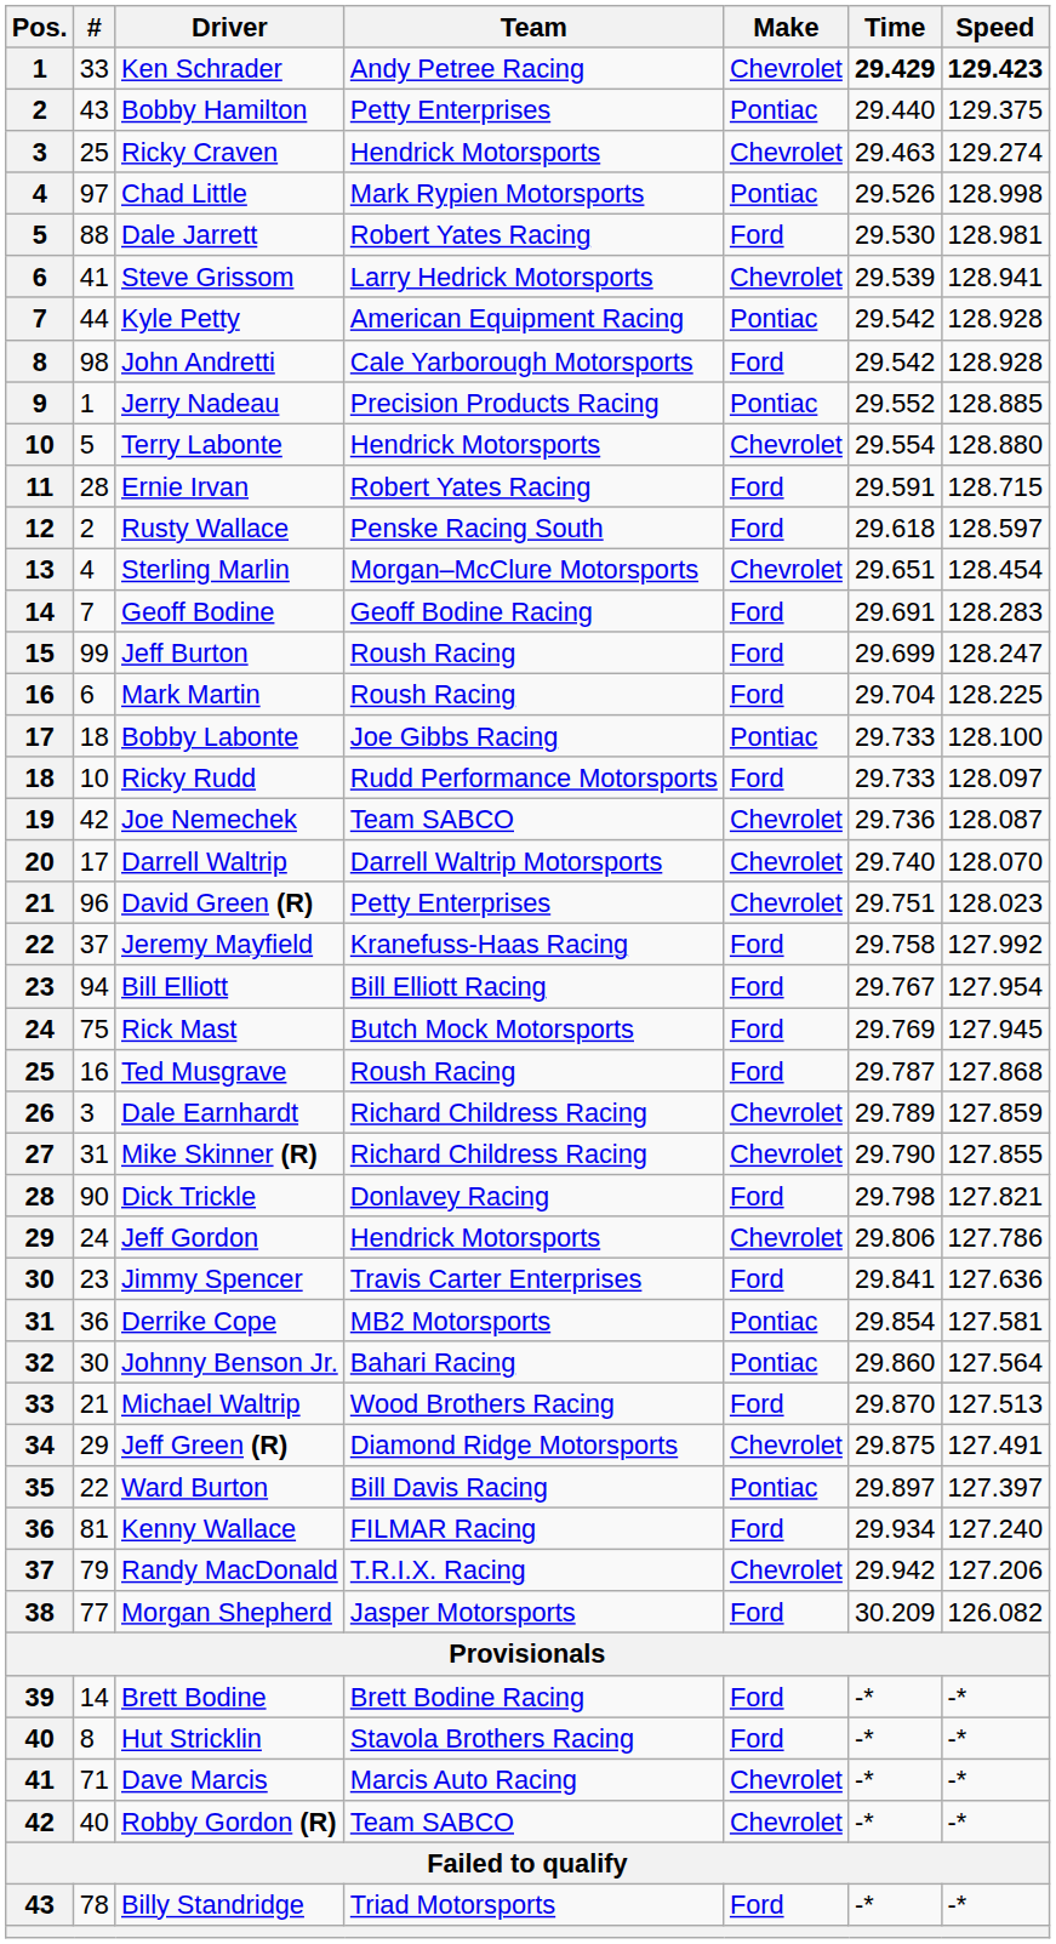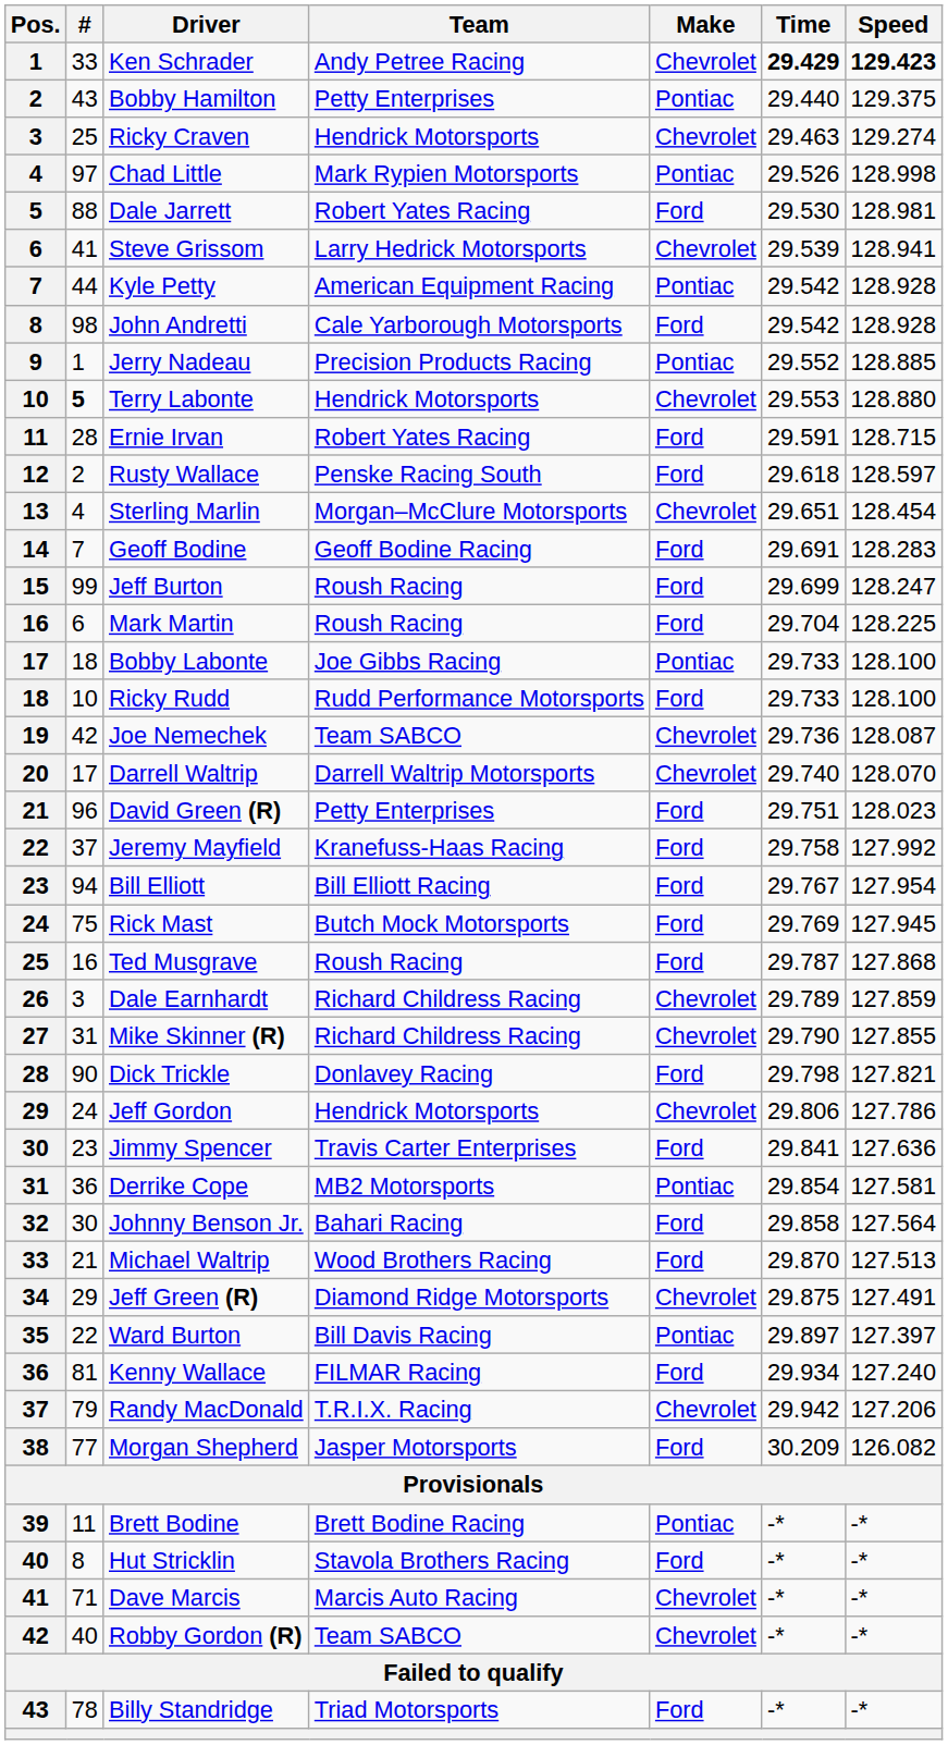 <table class="wikitable" style="font-size:95%">
 <tr>
 <th>Pos.</th>
 <th>#</th>
 <th>Driver</th>
 <th>Team</th>
 <th>Make</th>
 <th>Time</th>
 <th>Speed</th>
 </tr>
 <tr>
 <th>1</th>
 <td>33</td>
 <td><a href='#'>Ken Schrader</a></td>
 <td><a href='#'>Andy Petree Racing</a></td>
 <td><a href='#'>Chevrolet</a></td>
 <td><strong>29.429</strong></td>
 <td><strong>129.423</strong></td>
 </tr>
 <tr>
 <th>2</th>
 <td>43</td>
 <td><a href='#'>Bobby Hamilton</a></td>
 <td><a href='#'>Petty Enterprises</a></td>
 <td><a href='#'>Pontiac</a></td>
 <td>29.440</td>
 <td>129.375</td>
 </tr>
 <tr>
 <th>3</th>
 <td>25</td>
 <td><a href='#'>Ricky Craven</a></td>
 <td><a href='#'>Hendrick Motorsports</a></td>
 <td><a href='#'>Chevrolet</a></td>
 <td>29.463</td>
 <td>129.274</td>
 </tr>
 <tr>
 <th>4</th>
 <td>97</td>
 <td><a href='#'>Chad Little</a></td>
 <td><a href='#'>Mark Rypien Motorsports</a></td>
 <td><a href='#'>Pontiac</a></td>
 <td>29.526</td>
 <td>128.998</td>
 </tr>
 <tr>
 <th>5</th>
 <td>88</td>
 <td><a href='#'>Dale Jarrett</a></td>
 <td><a href='#'>Robert Yates Racing</a></td>
 <td><a href='#'>Ford</a></td>
 <td>29.530</td>
 <td>128.981</td>
 </tr>
 <tr>
 <th>6</th>
 <td>41</td>
 <td><a href='#'>Steve Grissom</a></td>
 <td><a href='#'>Larry Hedrick Motorsports</a></td>
 <td><a href='#'>Chevrolet</a></td>
 <td>29.539</td>
 <td>128.941</td>
 </tr>
 <tr>
 <th>7</th>
 <td>44</td>
 <td><a href='#'>Kyle Petty</a></td>
 <td><a href='#'>American Equipment Racing</a></td>
 <td><a href='#'>Pontiac</a></td>
 <td>29.542</td>
 <td>128.928</td>
 </tr>
 <tr>
 <th>8</th>
 <td>98</td>
 <td><a href='#'>John Andretti</a></td>
 <td><a href='#'>Cale Yarborough Motorsports</a></td>
 <td><a href='#'>Ford</a></td>
 <td>29.542</td>
 <td>128.928</td>
 </tr>
 <tr>
 <th>9</th>
 <td>1</td>
 <td><a href='#'>Jerry Nadeau</a></td>
 <td><a href='#'>Precision Products Racing</a></td>
 <td><a href='#'>Pontiac</a></td>
 <td>29.552</td>
 <td>128.885</td>
 </tr>
 <tr>
 <th>10</th>
-<td>5</td>
+<td><strong>5</strong></td>
 <td><a href='#'>Terry Labonte</a></td>
 <td><a href='#'>Hendrick Motorsports</a></td>
 <td><a href='#'>Chevrolet</a></td>
-<td>29.554</td>
+<td>29.553</td>
 <td>128.880</td>
 </tr>
 <tr>
 <th>11</th>
 <td>28</td>
 <td><a href='#'>Ernie Irvan</a></td>
 <td><a href='#'>Robert Yates Racing</a></td>
 <td><a href='#'>Ford</a></td>
 <td>29.591</td>
 <td>128.715</td>
 </tr>
 <tr>
 <th>12</th>
 <td>2</td>
 <td><a href='#'>Rusty Wallace</a></td>
 <td><a href='#'>Penske Racing South</a></td>
 <td><a href='#'>Ford</a></td>
 <td>29.618</td>
 <td>128.597</td>
 </tr>
 <tr>
 <th>13</th>
 <td>4</td>
 <td><a href='#'>Sterling Marlin</a></td>
 <td><a href='#'>Morgan–McClure Motorsports</a></td>
 <td><a href='#'>Chevrolet</a></td>
 <td>29.651</td>
 <td>128.454</td>
 </tr>
 <tr>
 <th>14</th>
 <td>7</td>
 <td><a href='#'>Geoff Bodine</a></td>
 <td><a href='#'>Geoff Bodine Racing</a></td>
 <td><a href='#'>Ford</a></td>
 <td>29.691</td>
 <td>128.283</td>
 </tr>
 <tr>
 <th>15</th>
 <td>99</td>
 <td><a href='#'>Jeff Burton</a></td>
 <td><a href='#'>Roush Racing</a></td>
 <td><a href='#'>Ford</a></td>
 <td>29.699</td>
 <td>128.247</td>
 </tr>
 <tr>
 <th>16</th>
 <td>6</td>
 <td><a href='#'>Mark Martin</a></td>
 <td><a href='#'>Roush Racing</a></td>
 <td><a href='#'>Ford</a></td>
 <td>29.704</td>
 <td>128.225</td>
 </tr>
 <tr>
 <th>17</th>
 <td>18</td>
 <td><a href='#'>Bobby Labonte</a></td>
 <td><a href='#'>Joe Gibbs Racing</a></td>
 <td><a href='#'>Pontiac</a></td>
 <td>29.733</td>
 <td>128.100</td>
 </tr>
 <tr>
 <th>18</th>
 <td>10</td>
 <td><a href='#'>Ricky Rudd</a></td>
 <td><a href='#'>Rudd Performance Motorsports</a></td>
 <td><a href='#'>Ford</a></td>
 <td>29.733</td>
-<td>128.097</td>
+<td>128.100</td>
 </tr>
 <tr>
 <th>19</th>
 <td>42</td>
 <td><a href='#'>Joe Nemechek</a></td>
 <td><a href='#'>Team SABCO</a></td>
 <td><a href='#'>Chevrolet</a></td>
 <td>29.736</td>
 <td>128.087</td>
 </tr>
 <tr>
 <th>20</th>
 <td>17</td>
 <td><a href='#'>Darrell Waltrip</a></td>
 <td><a href='#'>Darrell Waltrip Motorsports</a></td>
 <td><a href='#'>Chevrolet</a></td>
 <td>29.740</td>
 <td>128.070</td>
 </tr>
 <tr>
 <th>21</th>
 <td>96</td>
 <td><a href='#'>David Green</a> <strong>(R)</strong></td>
 <td><a href='#'>Petty Enterprises</a></td>
-<td><a href='#'>Chevrolet</a></td>
+<td><a href='#'>Ford</a></td>
 <td>29.751</td>
 <td>128.023</td>
 </tr>
 <tr>
 <th>22</th>
 <td>37</td>
 <td><a href='#'>Jeremy Mayfield</a></td>
 <td><a href='#'>Kranefuss-Haas Racing</a></td>
 <td><a href='#'>Ford</a></td>
 <td>29.758</td>
 <td>127.992</td>
 </tr>
 <tr>
 <th>23</th>
 <td>94</td>
 <td><a href='#'>Bill Elliott</a></td>
 <td><a href='#'>Bill Elliott Racing</a></td>
 <td><a href='#'>Ford</a></td>
 <td>29.767</td>
 <td>127.954</td>
 </tr>
 <tr>
 <th>24</th>
 <td>75</td>
 <td><a href='#'>Rick Mast</a></td>
 <td><a href='#'>Butch Mock Motorsports</a></td>
 <td><a href='#'>Ford</a></td>
 <td>29.769</td>
 <td>127.945</td>
 </tr>
 <tr>
 <th>25</th>
 <td>16</td>
 <td><a href='#'>Ted Musgrave</a></td>
 <td><a href='#'>Roush Racing</a></td>
 <td><a href='#'>Ford</a></td>
 <td>29.787</td>
 <td>127.868</td>
 </tr>
 <tr>
 <th>26</th>
 <td>3</td>
 <td><a href='#'>Dale Earnhardt</a></td>
 <td><a href='#'>Richard Childress Racing</a></td>
 <td><a href='#'>Chevrolet</a></td>
 <td>29.789</td>
 <td>127.859</td>
 </tr>
 <tr>
 <th>27</th>
 <td>31</td>
 <td><a href='#'>Mike Skinner</a> <strong>(R)</strong></td>
 <td><a href='#'>Richard Childress Racing</a></td>
 <td><a href='#'>Chevrolet</a></td>
 <td>29.790</td>
 <td>127.855</td>
 </tr>
 <tr>
 <th>28</th>
 <td>90</td>
 <td><a href='#'>Dick Trickle</a></td>
 <td><a href='#'>Donlavey Racing</a></td>
 <td><a href='#'>Ford</a></td>
 <td>29.798</td>
 <td>127.821</td>
 </tr>
 <tr>
 <th>29</th>
 <td>24</td>
 <td><a href='#'>Jeff Gordon</a></td>
 <td><a href='#'>Hendrick Motorsports</a></td>
 <td><a href='#'>Chevrolet</a></td>
 <td>29.806</td>
 <td>127.786</td>
 </tr>
 <tr>
 <th>30</th>
 <td>23</td>
 <td><a href='#'>Jimmy Spencer</a></td>
 <td><a href='#'>Travis Carter Enterprises</a></td>
 <td><a href='#'>Ford</a></td>
 <td>29.841</td>
 <td>127.636</td>
 </tr>
 <tr>
 <th>31</th>
 <td>36</td>
 <td><a href='#'>Derrike Cope</a></td>
 <td><a href='#'>MB2 Motorsports</a></td>
 <td><a href='#'>Pontiac</a></td>
 <td>29.854</td>
 <td>127.581</td>
 </tr>
 <tr>
 <th>32</th>
 <td>30</td>
 <td><a href='#'>Johnny Benson Jr.</a></td>
 <td><a href='#'>Bahari Racing</a></td>
-<td><a href='#'>Pontiac</a></td>
-<td>29.860</td>
+<td><a href='#'>Ford</a></td>
+<td>29.858</td>
 <td>127.564</td>
 </tr>
 <tr>
 <th>33</th>
 <td>21</td>
 <td><a href='#'>Michael Waltrip</a></td>
 <td><a href='#'>Wood Brothers Racing</a></td>
 <td><a href='#'>Ford</a></td>
 <td>29.870</td>
 <td>127.513</td>
 </tr>
 <tr>
 <th>34</th>
 <td>29</td>
 <td><a href='#'>Jeff Green</a> <strong>(R)</strong></td>
 <td><a href='#'>Diamond Ridge Motorsports</a></td>
 <td><a href='#'>Chevrolet</a></td>
 <td>29.875</td>
 <td>127.491</td>
 </tr>
 <tr>
 <th>35</th>
 <td>22</td>
 <td><a href='#'>Ward Burton</a></td>
 <td><a href='#'>Bill Davis Racing</a></td>
 <td><a href='#'>Pontiac</a></td>
 <td>29.897</td>
 <td>127.397</td>
 </tr>
 <tr>
 <th>36</th>
 <td>81</td>
 <td><a href='#'>Kenny Wallace</a></td>
 <td><a href='#'>FILMAR Racing</a></td>
 <td><a href='#'>Ford</a></td>
 <td>29.934</td>
 <td>127.240</td>
 </tr>
 <tr>
 <th>37</th>
 <td>79</td>
 <td><a href='#'>Randy MacDonald</a></td>
 <td><a href='#'>T.R.I.X. Racing</a></td>
 <td><a href='#'>Chevrolet</a></td>
 <td>29.942</td>
 <td>127.206</td>
 </tr>
 <tr>
 <th>38</th>
 <td>77</td>
 <td><a href='#'>Morgan Shepherd</a></td>
 <td><a href='#'>Jasper Motorsports</a></td>
 <td><a href='#'>Ford</a></td>
 <td>30.209</td>
 <td>126.082</td>
 </tr>
 <tr>
 <th colspan="7">Provisionals</th>
 </tr>
 <tr>
 <th>39</th>
-<td>14</td>
+<td>11</td>
 <td><a href='#'>Brett Bodine</a></td>
 <td><a href='#'>Brett Bodine Racing</a></td>
-<td><a href='#'>Ford</a></td>
+<td><a href='#'>Pontiac</a></td>
 <td>-*</td>
 <td>-*</td>
 </tr>
 <tr>
 <th>40</th>
 <td>8</td>
 <td><a href='#'>Hut Stricklin</a></td>
 <td><a href='#'>Stavola Brothers Racing</a></td>
 <td><a href='#'>Ford</a></td>
 <td>-*</td>
 <td>-*</td>
 </tr>
 <tr>
 <th>41</th>
 <td>71</td>
 <td><a href='#'>Dave Marcis</a></td>
 <td><a href='#'>Marcis Auto Racing</a></td>
 <td><a href='#'>Chevrolet</a></td>
 <td>-*</td>
 <td>-*</td>
 </tr>
 <tr>
 <th>42</th>
 <td>40</td>
 <td><a href='#'>Robby Gordon</a> <strong>(R)</strong></td>
 <td><a href='#'>Team SABCO</a></td>
 <td><a href='#'>Chevrolet</a></td>
 <td>-*</td>
 <td>-*</td>
 </tr>
 <tr>
 <th colspan="7">Failed to qualify</th>
 </tr>
 <tr>
 <th>43</th>
 <td>78</td>
 <td><a href='#'>Billy Standridge</a></td>
 <td><a href='#'>Triad Motorsports</a></td>
 <td><a href='#'>Ford</a></td>
 <td>-*</td>
 <td>-*</td>
 </tr>
 <tr>
 <th colspan="7"></th>
 </tr>
 </table>
